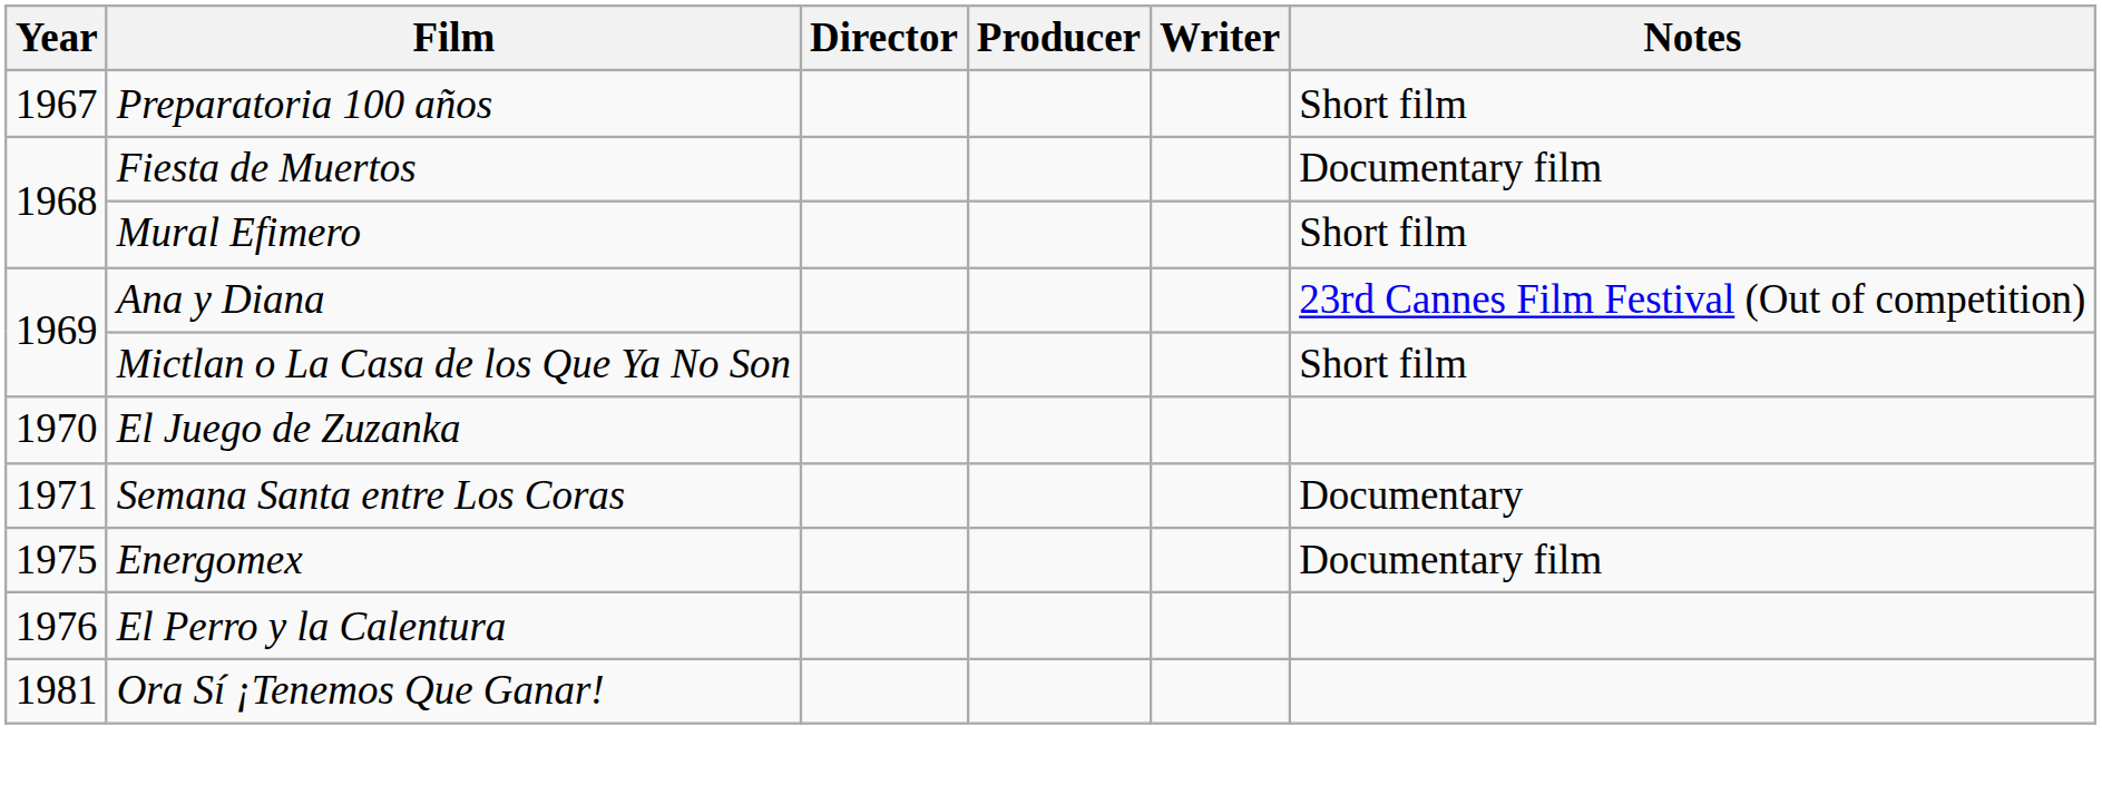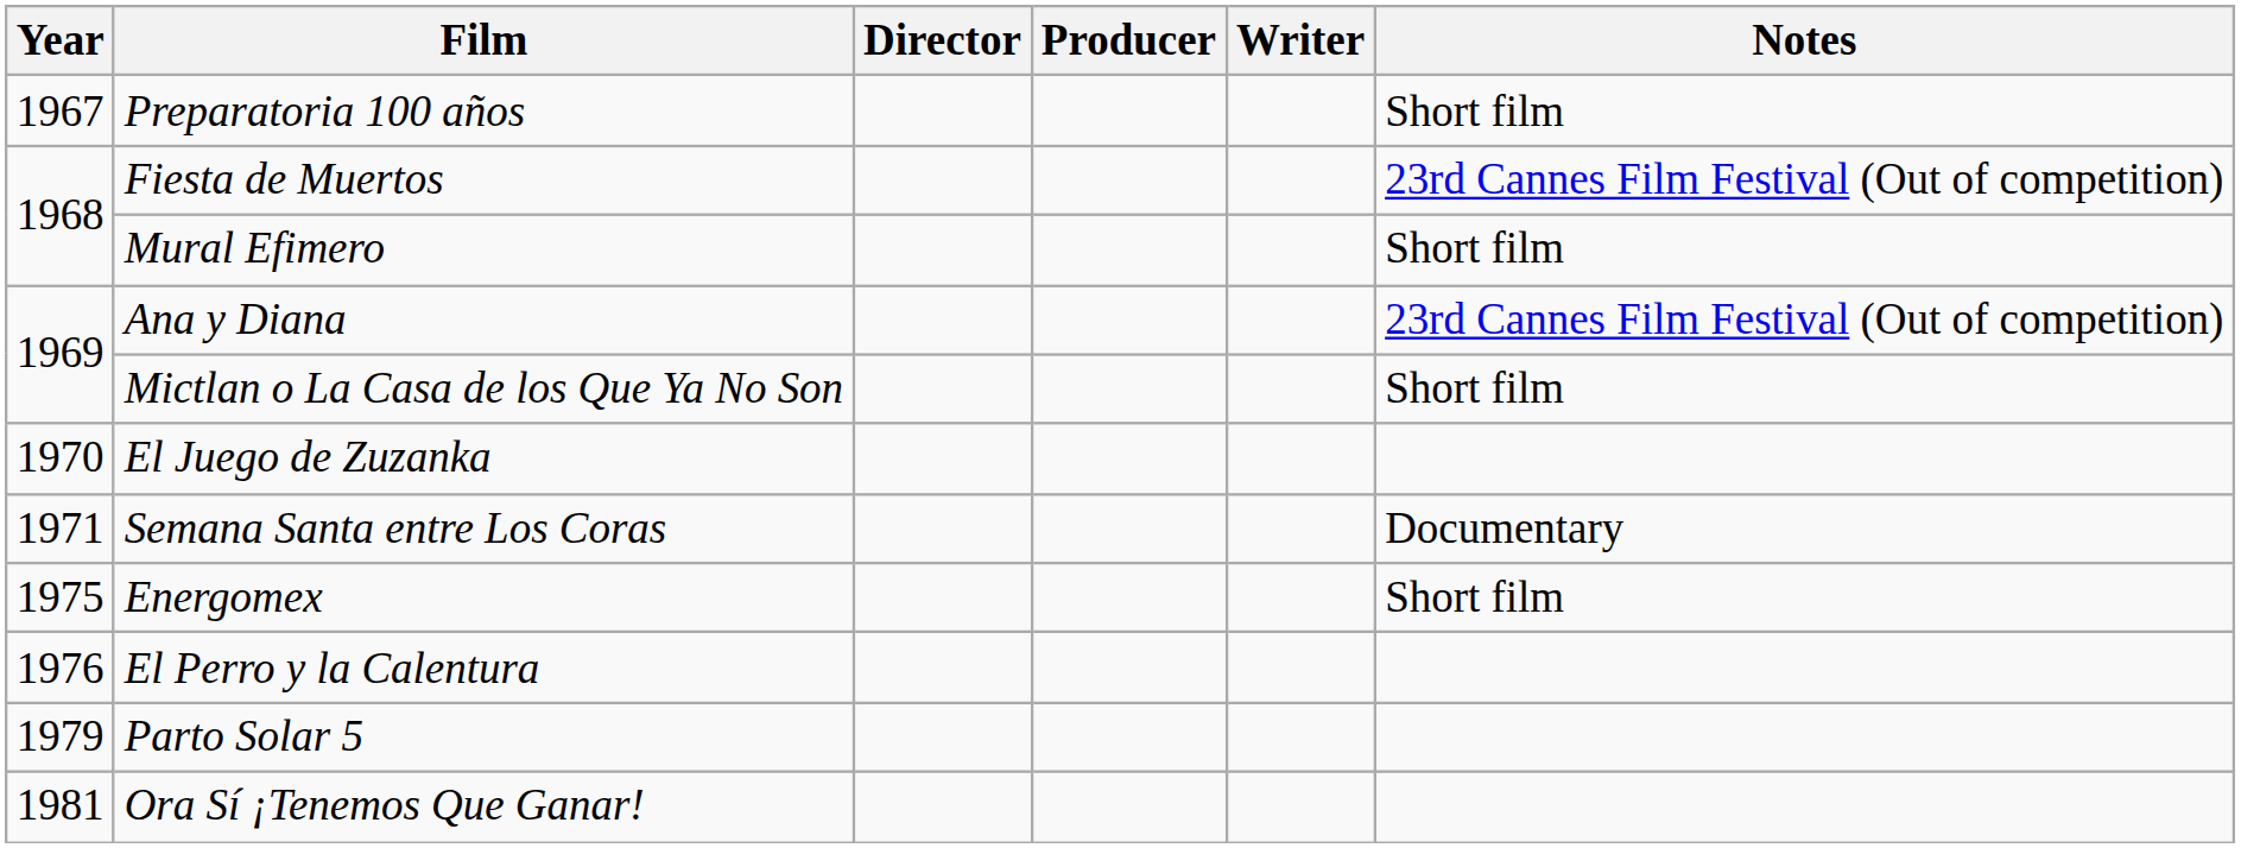 <table class="wikitable">
 <tr>
 <th>Year</th>
 <th>Film</th>
 <th>Director</th>
 <th>Producer</th>
 <th>Writer</th>
 <th>Notes</th>
 </tr>
 <tr>
 <td>1967</td>
 <td><em>Preparatoria 100 años</em></td>
 <td></td>
 <td></td>
 <td></td>
 <td>Short film</td>
 </tr>
 <tr>
 <td rowspan=2>1968</td>
 <td><em>Fiesta de Muertos</em></td>
 <td></td>
 <td></td>
 <td></td>
-<td>Documentary film</td>
+<td><a href='#'>23rd Cannes Film Festival</a> (Out of competition)</td>
 </tr>
 <tr>
 <td><em>Mural Efimero</em></td>
 <td></td>
 <td></td>
 <td></td>
 <td>Short film</td>
 </tr>
 <tr>
 <td rowspan=2>1969</td>
 <td><em>Ana y Diana</em></td>
 <td></td>
 <td></td>
 <td></td>
 <td><a href='#'>23rd Cannes Film Festival</a> (Out of competition)</td>
 </tr>
 <tr>
 <td><em>Mictlan o La Casa de los Que Ya No Son</em></td>
 <td></td>
 <td></td>
 <td></td>
 <td>Short film</td>
 </tr>
 <tr>
 <td>1970</td>
 <td><em>El Juego de Zuzanka</em></td>
 <td></td>
 <td></td>
 <td></td>
 <td></td>
 </tr>
 <tr>
 <td>1971</td>
 <td><em>Semana Santa entre Los Coras</em></td>
 <td></td>
 <td></td>
 <td></td>
 <td>Documentary</td>
 </tr>
 <tr>
 <td>1975</td>
 <td><em>Energomex</em></td>
 <td></td>
 <td></td>
 <td></td>
-<td>Documentary film</td>
+<td>Short film</td>
 </tr>
 <tr>
 <td>1976</td>
 <td><em>El Perro y la Calentura</em></td>
+<td></td>
+<td></td>
+<td></td>
+<td></td>
+</tr>
+<tr>
+<td>1979</td>
+<td><em>Parto Solar 5</em></td>
 <td></td>
 <td></td>
 <td></td>
 <td></td>
 </tr>
 <tr>
 <td>1981</td>
 <td><em>Ora Sí ¡Tenemos Que Ganar!</em></td>
 <td></td>
 <td></td>
 <td></td>
 <td></td>
 </tr>
 </table>
